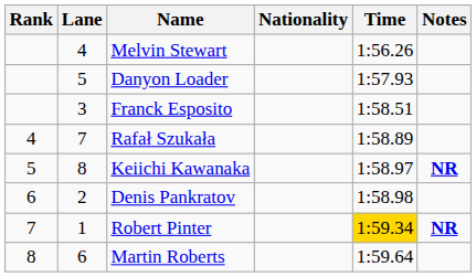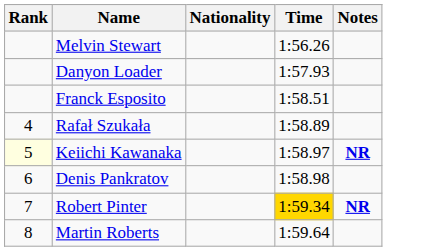 <table class="wikitable sortable" style="text-align:center">
 <tr>
 <th>Rank</th>
-<th>Lane</th>
 <th>Name</th>
 <th>Nationality</th>
 <th>Time</th>
 <th>Notes</th>
 </tr>
 <tr>
 <td></td>
-<td>4</td>
 <td align=left><a href='#'>Melvin Stewart</a></td>
 <td align=left></td>
 <td>1:56.26</td>
 <td></td>
 </tr>
 <tr>
 <td></td>
-<td>5</td>
 <td align=left><a href='#'>Danyon Loader</a></td>
 <td align=left></td>
 <td>1:57.93</td>
 <td></td>
 </tr>
 <tr>
 <td></td>
-<td>3</td>
 <td align=left><a href='#'>Franck Esposito</a></td>
 <td align=left></td>
 <td>1:58.51</td>
 <td></td>
 </tr>
 <tr>
 <td>4</td>
-<td>7</td>
 <td align=left><a href='#'>Rafał Szukała</a></td>
 <td align=left></td>
 <td>1:58.89</td>
 <td></td>
 </tr>
 <tr>
-<td>5</td>
-<td>8</td>
+<td style="background: lightyellow;">5</td>
 <td align=left><a href='#'>Keiichi Kawanaka</a></td>
 <td align=left></td>
 <td>1:58.97</td>
 <td><strong><a href='#'>NR</a></strong></td>
 </tr>
 <tr>
 <td>6</td>
-<td>2</td>
 <td align=left><a href='#'>Denis Pankratov</a></td>
 <td align=left></td>
 <td>1:58.98</td>
 <td></td>
 </tr>
 <tr>
 <td>7</td>
-<td>1</td>
 <td align=left><a href='#'>Robert Pinter</a></td>
 <td align=left></td>
 <td style="background: gold;">1:59.34</td>
 <td><strong><a href='#'>NR</a></strong></td>
 </tr>
 <tr>
 <td>8</td>
-<td>6</td>
 <td align=left><a href='#'>Martin Roberts</a></td>
 <td align=left></td>
 <td>1:59.64</td>
 <td></td>
 </tr>
 </table>
